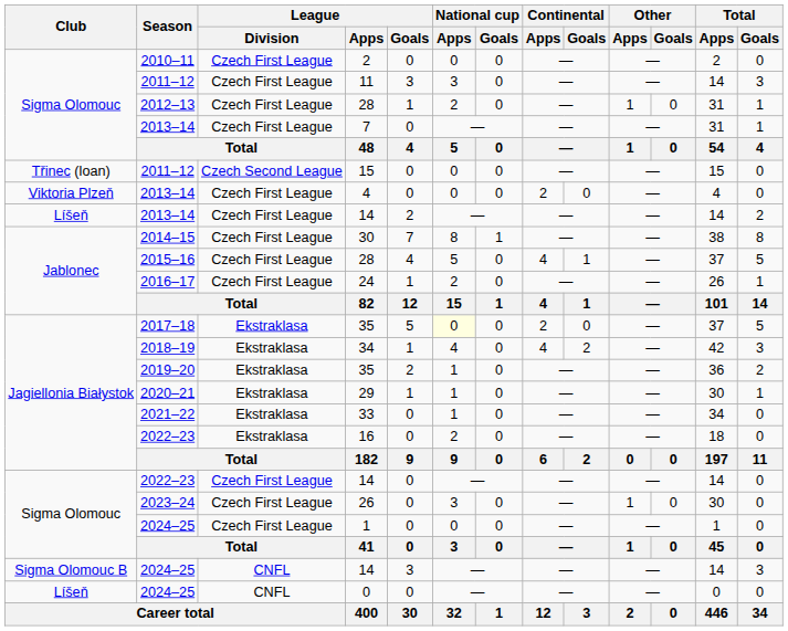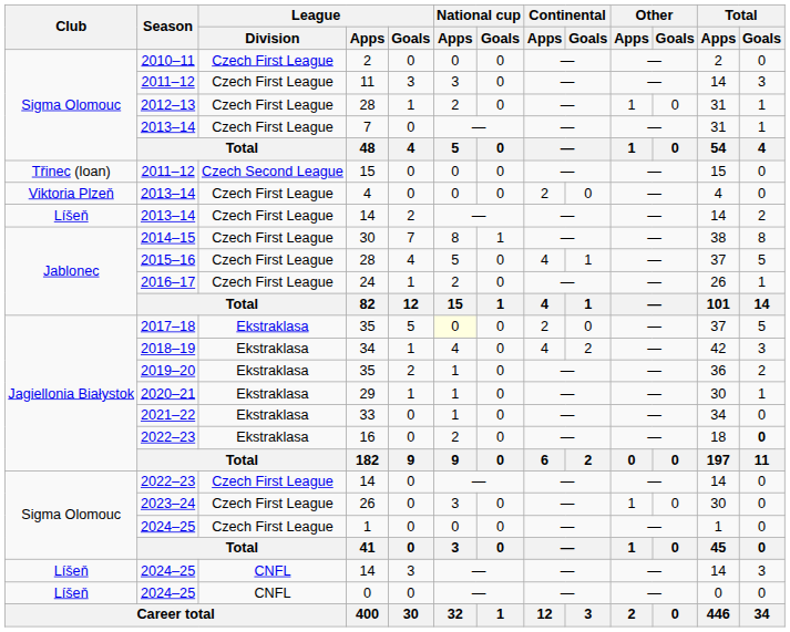 <table class="wikitable" style="text-align:center">
 <tr>
 <th rowspan="2">Club</th>
 <th rowspan="2">Season</th>
 <th colspan="3">League</th>
 <th colspan="2">National cup</th>
 <th colspan="2">Continental</th>
 <th colspan="2">Other</th>
 <th colspan="2">Total</th>
 </tr>
 <tr>
 <th>Division</th>
 <th>Apps</th>
 <th>Goals</th>
 <th>Apps</th>
 <th>Goals</th>
 <th>Apps</th>
 <th>Goals</th>
 <th>Apps</th>
 <th>Goals</th>
 <th>Apps</th>
 <th>Goals</th>
 </tr>
 <tr>
 <td rowspan="5"><a href='#'>Sigma Olomouc</a></td>
 <td><a href='#'>2010–11</a></td>
 <td><a href='#'>Czech First League</a></td>
 <td>2</td>
 <td>0</td>
 <td>0</td>
 <td>0</td>
 <td colspan="2">—</td>
 <td colspan="2">—</td>
 <td>2</td>
 <td>0</td>
 </tr>
 <tr>
 <td><a href='#'>2011–12</a></td>
 <td>Czech First League</td>
 <td>11</td>
 <td>3</td>
 <td>3</td>
 <td>0</td>
 <td colspan="2">—</td>
 <td colspan="2">—</td>
 <td>14</td>
 <td>3</td>
 </tr>
 <tr>
 <td><a href='#'>2012–13</a></td>
 <td>Czech First League</td>
 <td>28</td>
 <td>1</td>
 <td>2</td>
 <td>0</td>
 <td colspan="2">—</td>
 <td>1</td>
 <td>0</td>
 <td>31</td>
 <td>1</td>
 </tr>
 <tr>
 <td><a href='#'>2013–14</a></td>
 <td>Czech First League</td>
 <td>7</td>
 <td>0</td>
 <td colspan="2">—</td>
 <td colspan="2">—</td>
 <td colspan="2">—</td>
 <td>31</td>
 <td>1</td>
 </tr>
 <tr>
 <th colspan="2">Total</th>
 <th>48</th>
 <th>4</th>
 <th>5</th>
 <th>0</th>
 <th colspan="2">—</th>
 <th>1</th>
 <th>0</th>
 <th>54</th>
 <th>4</th>
 </tr>
 <tr>
 <td><a href='#'>Třinec</a> (loan)</td>
 <td><a href='#'>2011–12</a></td>
 <td><a href='#'>Czech Second League</a></td>
 <td>15</td>
 <td>0</td>
 <td>0</td>
 <td>0</td>
 <td colspan="2">—</td>
 <td colspan="2">—</td>
 <td>15</td>
 <td>0</td>
 </tr>
 <tr>
 <td><a href='#'>Viktoria Plzeň</a></td>
 <td><a href='#'>2013–14</a></td>
 <td>Czech First League</td>
 <td>4</td>
 <td>0</td>
 <td>0</td>
 <td>0</td>
 <td>2</td>
 <td>0</td>
 <td colspan="2">—</td>
 <td>4</td>
 <td>0</td>
 </tr>
 <tr>
 <td><a href='#'>Líšeň</a></td>
 <td><a href='#'>2013–14</a></td>
 <td>Czech First League</td>
 <td>14</td>
 <td>2</td>
 <td colspan="2">—</td>
 <td colspan="2">—</td>
 <td colspan="2">—</td>
 <td>14</td>
 <td>2</td>
 </tr>
 <tr>
 <td rowspan="4"><a href='#'>Jablonec</a></td>
 <td><a href='#'>2014–15</a></td>
 <td>Czech First League</td>
 <td>30</td>
 <td>7</td>
 <td>8</td>
 <td>1</td>
 <td colspan="2">—</td>
 <td colspan="2">—</td>
 <td>38</td>
 <td>8</td>
 </tr>
 <tr>
 <td><a href='#'>2015–16</a></td>
 <td>Czech First League</td>
 <td>28</td>
 <td>4</td>
 <td>5</td>
 <td>0</td>
 <td>4</td>
 <td>1</td>
 <td colspan="2">—</td>
 <td>37</td>
 <td>5</td>
 </tr>
 <tr>
 <td><a href='#'>2016–17</a></td>
 <td>Czech First League</td>
 <td>24</td>
 <td>1</td>
 <td>2</td>
 <td>0</td>
 <td colspan="2">—</td>
 <td colspan="2">—</td>
 <td>26</td>
 <td>1</td>
 </tr>
 <tr>
 <th colspan="2">Total</th>
 <th>82</th>
 <th>12</th>
 <th>15</th>
 <th>1</th>
 <th>4</th>
 <th>1</th>
 <th colspan="2">—</th>
 <th>101</th>
 <th>14</th>
 </tr>
 <tr>
 <td rowspan="7"><a href='#'>Jagiellonia Białystok</a></td>
 <td><a href='#'>2017–18</a></td>
 <td><a href='#'>Ekstraklasa</a></td>
 <td>35</td>
 <td>5</td>
 <td style="background: lightyellow;">0</td>
 <td>0</td>
 <td>2</td>
 <td>0</td>
 <td colspan="2">—</td>
 <td>37</td>
 <td>5</td>
 </tr>
 <tr>
 <td><a href='#'>2018–19</a></td>
 <td>Ekstraklasa</td>
 <td>34</td>
 <td>1</td>
 <td>4</td>
 <td>0</td>
 <td>4</td>
 <td>2</td>
 <td colspan="2">—</td>
 <td>42</td>
 <td>3</td>
 </tr>
 <tr>
 <td><a href='#'>2019–20</a></td>
 <td>Ekstraklasa</td>
 <td>35</td>
 <td>2</td>
 <td>1</td>
 <td>0</td>
 <td colspan="2">—</td>
 <td colspan="2">—</td>
 <td>36</td>
 <td>2</td>
 </tr>
 <tr>
 <td><a href='#'>2020–21</a></td>
 <td>Ekstraklasa</td>
 <td>29</td>
 <td>1</td>
 <td>1</td>
 <td>0</td>
 <td colspan="2">—</td>
 <td colspan="2">—</td>
 <td>30</td>
 <td>1</td>
 </tr>
 <tr>
 <td><a href='#'>2021–22</a></td>
 <td>Ekstraklasa</td>
 <td>33</td>
 <td>0</td>
 <td>1</td>
 <td>0</td>
 <td colspan="2">—</td>
 <td colspan="2">—</td>
 <td>34</td>
 <td>0</td>
 </tr>
 <tr>
 <td><a href='#'>2022–23</a></td>
 <td>Ekstraklasa</td>
 <td>16</td>
 <td>0</td>
 <td>2</td>
 <td>0</td>
 <td colspan="2">—</td>
 <td colspan="2">—</td>
 <td>18</td>
-<td>0</td>
+<td><strong>0</strong></td>
 </tr>
 <tr>
 <th colspan="2">Total</th>
 <th>182</th>
 <th>9</th>
 <th>9</th>
 <th>0</th>
 <th>6</th>
 <th>2</th>
 <th>0</th>
 <th>0</th>
 <th>197</th>
 <th>11</th>
 </tr>
 <tr>
 <td rowspan="4">Sigma Olomouc</td>
 <td><a href='#'>2022–23</a></td>
 <td><a href='#'>Czech First League</a></td>
 <td>14</td>
 <td>0</td>
 <td colspan="2">—</td>
 <td colspan="2">—</td>
 <td colspan="2">—</td>
 <td>14</td>
 <td>0</td>
 </tr>
 <tr>
 <td><a href='#'>2023–24</a></td>
 <td>Czech First League</td>
 <td>26</td>
 <td>0</td>
 <td>3</td>
 <td>0</td>
 <td colspan="2">—</td>
 <td>1</td>
 <td>0</td>
 <td>30</td>
 <td>0</td>
 </tr>
 <tr>
 <td><a href='#'>2024–25</a></td>
 <td>Czech First League</td>
 <td>1</td>
 <td>0</td>
 <td>0</td>
 <td>0</td>
 <td colspan="2">—</td>
 <td colspan="2">—</td>
 <td>1</td>
 <td>0</td>
 </tr>
 <tr>
 <th colspan="2">Total</th>
 <th>41</th>
 <th>0</th>
 <th>3</th>
 <th>0</th>
 <th colspan="2">—</th>
 <th>1</th>
 <th>0</th>
 <th>45</th>
 <th>0</th>
 </tr>
 <tr>
-<td><a href='#'>Sigma Olomouc B</a></td>
+<td><a href='#'>Líšeň</a></td>
 <td><a href='#'>2024–25</a></td>
 <td><a href='#'>CNFL</a></td>
 <td>14</td>
 <td>3</td>
 <td colspan="2">—</td>
 <td colspan="2">—</td>
 <td colspan="2">—</td>
 <td>14</td>
 <td>3</td>
 </tr>
 <tr>
 <td><a href='#'>Líšeň</a></td>
 <td><a href='#'>2024–25</a></td>
 <td>CNFL</td>
 <td>0</td>
 <td>0</td>
 <td colspan="2">—</td>
 <td colspan="2">—</td>
 <td colspan="2">—</td>
 <td>0</td>
 <td>0</td>
 </tr>
 <tr>
 <th colspan="3">Career total</th>
 <th>400</th>
 <th>30</th>
 <th>32</th>
 <th>1</th>
 <th>12</th>
 <th>3</th>
 <th>2</th>
 <th>0</th>
 <th>446</th>
 <th>34</th>
 </tr>
 </table>
